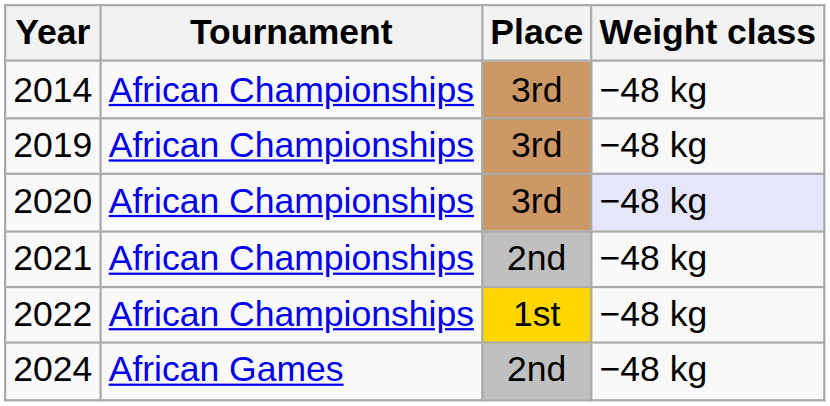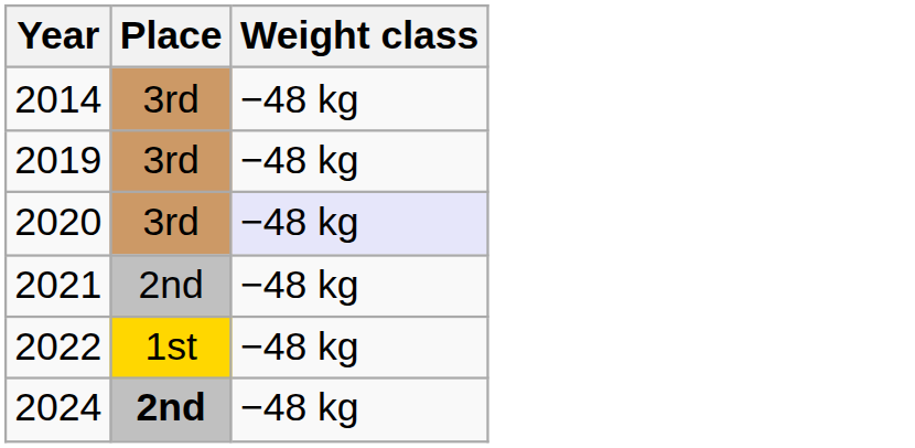 <table class=wikitable>
 <tr>
 <th>Year</th>
-<th>Tournament</th>
 <th>Place</th>
 <th>Weight class</th>
 </tr>
 <tr>
 <td>2014</td>
-<td><a href='#'>African Championships</a></td>
 <td bgcolor="cc9966" align="center">3rd</td>
 <td>−48 kg</td>
 </tr>
 <tr>
 <td>2019</td>
-<td><a href='#'>African Championships</a></td>
 <td bgcolor="cc9966" align="center">3rd</td>
 <td>−48 kg</td>
 </tr>
 <tr>
 <td>2020</td>
-<td><a href='#'>African Championships</a></td>
 <td bgcolor="cc9966" align="center">3rd</td>
 <td style="background: lavender;">−48 kg</td>
 </tr>
 <tr>
 <td>2021</td>
-<td><a href='#'>African Championships</a></td>
 <td bgcolor="silver" align="center">2nd</td>
 <td>−48 kg</td>
 </tr>
 <tr>
 <td>2022</td>
-<td><a href='#'>African Championships</a></td>
 <td bgcolor="gold" align="center">1st</td>
 <td>−48 kg</td>
 </tr>
 <tr>
 <td>2024</td>
-<td><a href='#'>African Games</a></td>
-<td bgcolor="silver" align="center">2nd</td>
+<td bgcolor="silver" align="center"><strong>2nd</strong></td>
 <td>−48 kg</td>
 </tr>
 </table>
